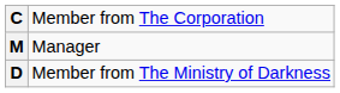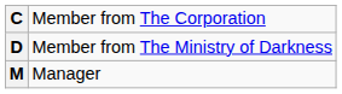 <table class="wikitable">
 <tr>
 <th>C</th>
 <td>Member from <a href='#'>The Corporation</a></td>
 </tr>
 <tr>
+<th>D</th>
+<td>Member from <a href='#'>The Ministry of Darkness</a></td>
+</tr>
+<tr>
 <th><strong>M</strong></th>
 <td>Manager</td>
 </tr>
-<tr>
-<th>D</th>
-<td>Member from <a href='#'>The Ministry of Darkness</a></td>
-</tr>
 </table>
